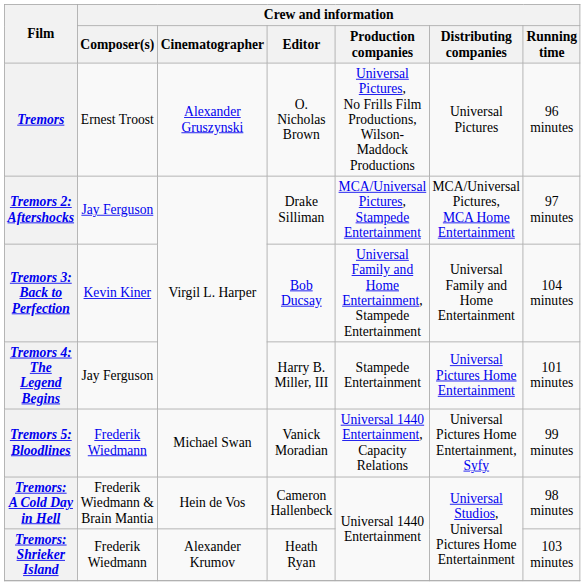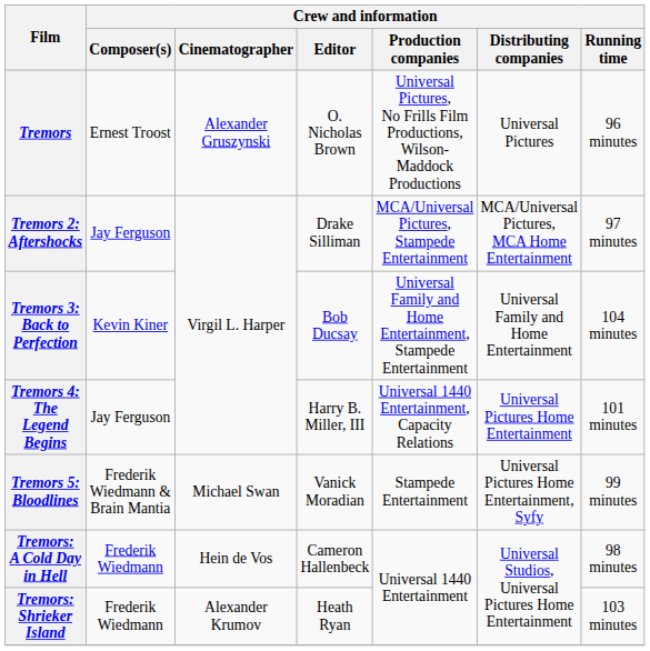 <table class="wikitable sortable" style="text-align:center; width:99%;">
 <tr>
 <th rowspan="2" style="width:12%;">Film</th>
 <th colspan="7">Crew and information</th>
 </tr>
 <tr>
 <th style="text-align:center;">Composer(s)</th>
 <th style="text-align:center;">Cinematographer</th>
 <th style="text-align:center;">Editor</th>
 <th style="text-align:center;">Production <br>companies</th>
 <th style="text-align:center;">Distributing <br>companies</th>
 <th style="text-align:center;">Running time</th>
 </tr>
 <tr>
 <th><em><a href='#'>Tremors</a></em></th>
 <td>Ernest Troost</td>
 <td><a href='#'>Alexander Gruszynski</a></td>
 <td>O. Nicholas Brown</td>
 <td><a href='#'>Universal Pictures</a>,  <br>No Frills Film Productions,  <br>Wilson-Maddock Productions</td>
 <td>Universal Pictures</td>
 <td>96 minutes</td>
 </tr>
 <tr>
 <th><em><a href='#'>Tremors 2: <br>Aftershocks</a></em></th>
 <td><a href='#'>Jay Ferguson</a></td>
 <td rowspan="3">Virgil L. Harper</td>
 <td>Drake Silliman</td>
 <td><a href='#'>MCA/Universal Pictures</a>,  <br><a href='#'>Stampede Entertainment</a></td>
 <td>MCA/Universal Pictures,  <br><a href='#'>MCA Home Entertainment</a></td>
 <td>97 minutes</td>
 </tr>
 <tr>
 <th><em><a href='#'>Tremors 3: <br>Back to Perfection</a></em></th>
 <td><a href='#'>Kevin Kiner</a></td>
 <td><a href='#'>Bob Ducsay</a></td>
 <td><a href='#'>Universal Family and Home Entertainment</a>,  <br>Stampede Entertainment</td>
 <td>Universal Family and Home Entertainment</td>
 <td>104 minutes</td>
 </tr>
 <tr>
 <th><em><a href='#'>Tremors 4: <br>The Legend Begins</a></em></th>
 <td>Jay Ferguson</td>
 <td>Harry B. Miller, III</td>
-<td>Stampede Entertainment</td>
+<td><a href='#'>Universal 1440 Entertainment</a>,  <br>Capacity Relations</td>
 <td><a href='#'>Universal Pictures Home Entertainment</a></td>
 <td>101 minutes</td>
 </tr>
 <tr>
 <th><em><a href='#'>Tremors 5: <br>Bloodlines</a></em></th>
-<td><a href='#'>Frederik Wiedmann</a></td>
+<td>Frederik Wiedmann & Brain Mantia</td>
 <td>Michael Swan</td>
 <td>Vanick Moradian</td>
-<td><a href='#'>Universal 1440 Entertainment</a>,  <br>Capacity Relations</td>
+<td>Stampede Entertainment</td>
 <td>Universal Pictures Home Entertainment,  <br><a href='#'>Syfy</a></td>
 <td>99 minutes</td>
 </tr>
 <tr>
 <th><em><a href='#'>Tremors: <br>A Cold Day in Hell</a></em></th>
-<td>Frederik Wiedmann & Brain Mantia</td>
+<td><a href='#'>Frederik Wiedmann</a></td>
 <td>Hein de Vos</td>
 <td>Cameron Hallenbeck</td>
 <td rowspan="2">Universal 1440 Entertainment</td>
 <td rowspan="2"><a href='#'>Universal Studios</a>,  <br>Universal Pictures Home Entertainment</td>
 <td>98 minutes</td>
 </tr>
 <tr>
 <th><em><a href='#'>Tremors: <br>Shrieker Island</a></em></th>
 <td>Frederik Wiedmann</td>
 <td>Alexander Krumov</td>
 <td>Heath Ryan</td>
 <td>103 minutes</td>
 </tr>
 <tr>
 </tr>
 </table>
